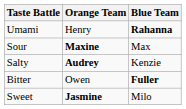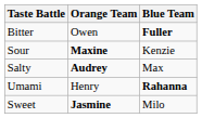 <table class="wikitable">
 <tr>
 <th>Taste Battle</th>
 <th>Orange Team</th>
 <th>Blue Team</th>
 </tr>
 <tr>
-<td>Umami</td>
-<td>Henry</td>
-<td><strong>Rahanna</strong></td>
+<td>Bitter</td>
+<td>Owen</td>
+<td><strong>Fuller</strong></td>
 </tr>
 <tr>
 <td>Sour</td>
 <td><strong>Maxine</strong></td>
-<td>Max</td>
+<td>Kenzie</td>
 </tr>
 <tr>
 <td>Salty</td>
 <td><strong>Audrey </strong></td>
-<td>Kenzie</td>
+<td>Max</td>
 </tr>
 <tr>
-<td>Bitter</td>
-<td>Owen</td>
-<td><strong>Fuller</strong></td>
+<td>Umami</td>
+<td>Henry</td>
+<td><strong>Rahanna</strong></td>
 </tr>
 <tr>
 <td>Sweet</td>
 <td><strong>Jasmine</strong></td>
 <td>Milo</td>
 </tr>
 </table>
